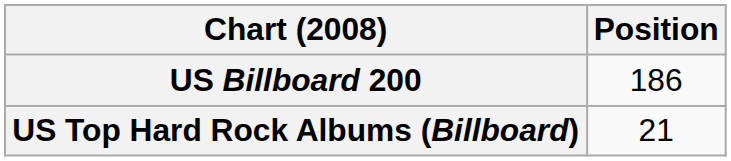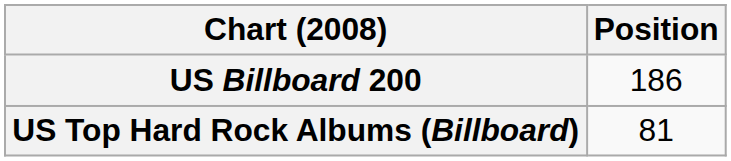 <table class="wikitable sortable plainrowheaders" style="text-align:center">
 <tr>
 <th scope="col">Chart (2008)</th>
 <th scope="col">Position</th>
 </tr>
 <tr>
 <th scope="row">US <em>Billboard</em> 200</th>
 <td>186</td>
 </tr>
 <tr>
 <th scope="row">US Top Hard Rock Albums (<em>Billboard</em>)</th>
-<td>21</td>
+<td>81</td>
 </tr>
 </table>
